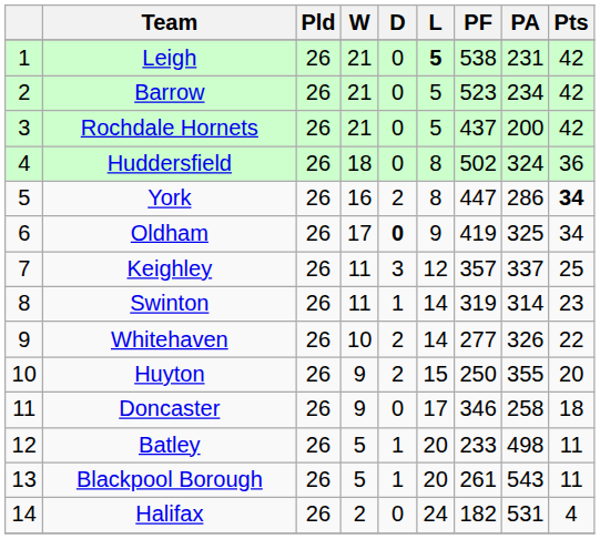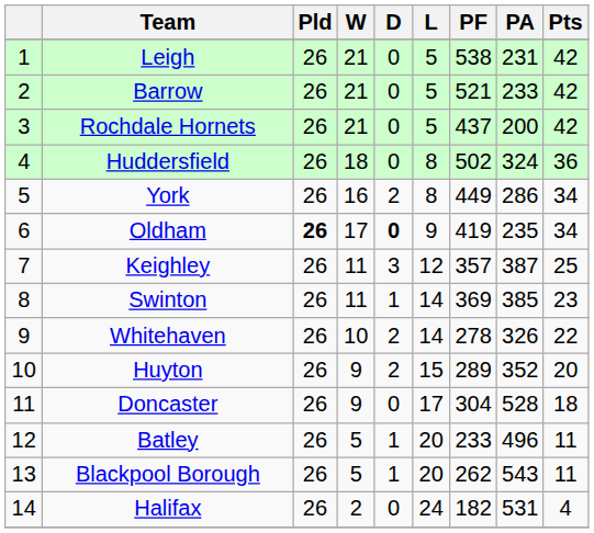 <table class="wikitable" style="text-align:center;">
 <tr>
 <th width=20 abbr="Position"></th>
 <th width=175>Team</th>
 <th width=20 abbr="Played">Pld</th>
 <th width=20 abbr="Won">W</th>
 <th width=20 abbr="Drawn">D</th>
 <th width=20 abbr="Lost">L</th>
 <th width=20 abbr=”Points For”>PF</th>
 <th width=20 abbr=”Points Against”>PA</th>
 <th width=20 abbr="Points">Pts</th>
 </tr>
 <tr>
 </tr>
 <tr align=center style="background:#ccffcc;color:">
 <td>1</td>
 <td><a href='#'>Leigh</a></td>
 <td>26</td>
 <td>21</td>
 <td>0</td>
-<td><strong>5</strong></td>
+<td>5</td>
 <td>538</td>
 <td>231</td>
 <td>42</td>
 </tr>
 <tr align=center style="background:#ccffcc;color:">
 <td>2</td>
 <td><a href='#'>Barrow</a></td>
 <td>26</td>
 <td>21</td>
 <td>0</td>
 <td>5</td>
-<td>523</td>
-<td>234</td>
+<td>521</td>
+<td>233</td>
 <td>42</td>
 </tr>
 <tr align=center style="background:#ccffcc;color:">
 <td>3</td>
 <td><a href='#'>Rochdale Hornets</a></td>
 <td>26</td>
 <td>21</td>
 <td>0</td>
 <td>5</td>
 <td>437</td>
 <td>200</td>
 <td>42</td>
 </tr>
 <tr align=center style="background:#ccffcc;color:">
 <td>4</td>
 <td><a href='#'>Huddersfield</a></td>
 <td>26</td>
 <td>18</td>
 <td>0</td>
 <td>8</td>
 <td>502</td>
 <td>324</td>
 <td>36</td>
 </tr>
 <tr align=center style="background:">
 <td>5</td>
 <td><a href='#'>York</a></td>
 <td>26</td>
 <td>16</td>
 <td>2</td>
 <td>8</td>
-<td>447</td>
+<td>449</td>
 <td>286</td>
-<td><strong>34</strong></td>
+<td>34</td>
 </tr>
 <tr align=center style="background:">
 <td>6</td>
 <td><a href='#'>Oldham</a></td>
-<td>26</td>
+<td><strong>26</strong></td>
 <td>17</td>
 <td><strong>0</strong></td>
 <td>9</td>
 <td>419</td>
-<td>325</td>
+<td>235</td>
 <td>34</td>
 </tr>
 <tr align=center style="background:">
 <td>7</td>
 <td><a href='#'>Keighley</a></td>
 <td>26</td>
 <td>11</td>
 <td>3</td>
 <td>12</td>
 <td>357</td>
-<td>337</td>
+<td>387</td>
 <td>25</td>
 </tr>
 <tr align=center style="background:">
 <td>8</td>
 <td><a href='#'>Swinton</a></td>
 <td>26</td>
 <td>11</td>
 <td>1</td>
 <td>14</td>
-<td>319</td>
-<td>314</td>
+<td>369</td>
+<td>385</td>
 <td>23</td>
 </tr>
 <tr align=center style="background:">
 <td>9</td>
 <td><a href='#'>Whitehaven</a></td>
 <td>26</td>
 <td>10</td>
 <td>2</td>
 <td>14</td>
-<td>277</td>
+<td>278</td>
 <td>326</td>
 <td>22</td>
 </tr>
 <tr align=center style="background:">
 <td>10</td>
 <td><a href='#'>Huyton</a></td>
 <td>26</td>
 <td>9</td>
 <td>2</td>
 <td>15</td>
-<td>250</td>
-<td>355</td>
+<td>289</td>
+<td>352</td>
 <td>20</td>
 </tr>
 <tr align=center style="background:">
 <td>11</td>
 <td><a href='#'>Doncaster</a></td>
 <td>26</td>
 <td>9</td>
 <td>0</td>
 <td>17</td>
-<td>346</td>
-<td>258</td>
+<td>304</td>
+<td>528</td>
 <td>18</td>
 </tr>
 <tr align=center style="background:">
 <td>12</td>
 <td><a href='#'>Batley</a></td>
 <td>26</td>
 <td>5</td>
 <td>1</td>
 <td>20</td>
 <td>233</td>
-<td>498</td>
+<td>496</td>
 <td>11</td>
 </tr>
 <tr align=center style="background:">
 <td>13</td>
 <td><a href='#'>Blackpool Borough</a></td>
 <td>26</td>
 <td>5</td>
 <td>1</td>
 <td>20</td>
-<td>261</td>
+<td>262</td>
 <td>543</td>
 <td>11</td>
 </tr>
 <tr align=center style="background:">
 <td>14</td>
 <td><a href='#'>Halifax</a></td>
 <td>26</td>
 <td>2</td>
 <td>0</td>
 <td>24</td>
 <td>182</td>
 <td>531</td>
 <td>4</td>
 </tr>
 <tr>
 </tr>
 </table>
